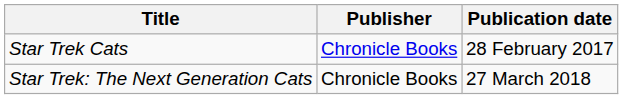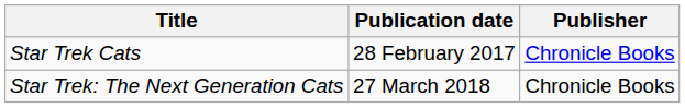 <table class="wikitable sortable">
 <tr>
 <th>Title</th>
+<th>Publication date</th>
 <th>Publisher</th>
-<th>Publication date</th>
 </tr>
 <tr>
 <td><em>Star Trek Cats</em></td>
+<td>28 February 2017</td>
 <td><a href='#'>Chronicle Books</a></td>
-<td>28 February 2017</td>
 </tr>
 <tr>
 <td><em>Star Trek: The Next Generation Cats</em></td>
+<td>27 March 2018</td>
 <td>Chronicle Books</td>
-<td>27 March 2018</td>
 </tr>
 </table>
